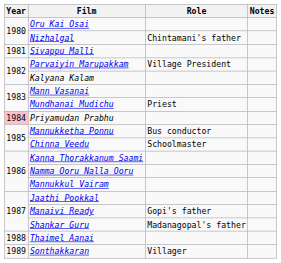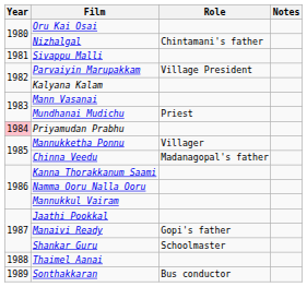 <table class="wikitable sortable">
 <tr>
 <th>Year</th>
 <th>Film</th>
 <th>Role</th>
 <th>Notes</th>
 </tr>
 <tr>
 <td rowspan="2">1980</td>
 <td><em><a href='#'>Oru Kai Osai</a></em></td>
 <td></td>
 <td></td>
 </tr>
 <tr>
 <td><em><a href='#'>Nizhalgal</a></em></td>
 <td>Chintamani's father</td>
 <td></td>
 </tr>
 <tr>
 <td>1981</td>
 <td><em><a href='#'>Sivappu Malli</a></em></td>
 <td></td>
 <td></td>
 </tr>
 <tr>
 <td rowspan="2">1982</td>
 <td><em><a href='#'>Parvaiyin Marupakkam</a></em></td>
 <td>Village President</td>
 <td></td>
 </tr>
 <tr>
 <td><em>Kalyana Kalam</em></td>
 <td></td>
 <td></td>
 </tr>
 <tr>
 <td rowspan="2">1983</td>
 <td><em><a href='#'>Mann Vasanai</a></em></td>
 <td></td>
 <td></td>
 </tr>
 <tr>
 <td><em><a href='#'>Mundhanai Mudichu</a></em></td>
 <td>Priest</td>
 <td></td>
 </tr>
 <tr>
 <td style="background: pink;">1984</td>
 <td><em>Priyamudan Prabhu</em></td>
 <td></td>
 <td></td>
 </tr>
 <tr>
 <td rowspan="2">1985</td>
 <td><em><a href='#'>Mannukketha Ponnu</a></em></td>
-<td>Bus conductor</td>
+<td>Villager</td>
 <td></td>
 </tr>
 <tr>
 <td><em><a href='#'>Chinna Veedu</a></em></td>
-<td>Schoolmaster</td>
+<td>Madanagopal's father</td>
 <td></td>
 </tr>
 <tr>
 <td rowspan="3">1986</td>
 <td><em><a href='#'>Kanna Thorakkanum Saami</a></em></td>
 <td></td>
 <td></td>
 </tr>
 <tr>
 <td><em><a href='#'>Namma Ooru Nalla Ooru</a></em></td>
 <td></td>
 <td></td>
 </tr>
 <tr>
 <td><em><a href='#'>Mannukkul Vairam</a></em></td>
 <td></td>
 <td></td>
 </tr>
 <tr>
 <td rowspan="3">1987</td>
 <td><em><a href='#'>Jaathi Pookkal</a></em></td>
 <td></td>
 <td></td>
 </tr>
 <tr>
 <td><em><a href='#'>Manaivi Ready</a></em></td>
 <td>Gopi's father</td>
 <td></td>
 </tr>
 <tr>
 <td><a href='#'><em>Shankar Guru</em></a></td>
-<td>Madanagopal's father</td>
+<td>Schoolmaster</td>
 <td></td>
 </tr>
 <tr>
 <td>1988</td>
 <td><em><a href='#'>Thaimel Aanai</a></em></td>
 <td></td>
 <td></td>
 </tr>
 <tr>
 <td>1989</td>
 <td><em><a href='#'>Sonthakkaran</a></em></td>
-<td>Villager</td>
+<td>Bus conductor</td>
 <td></td>
 </tr>
 </table>
